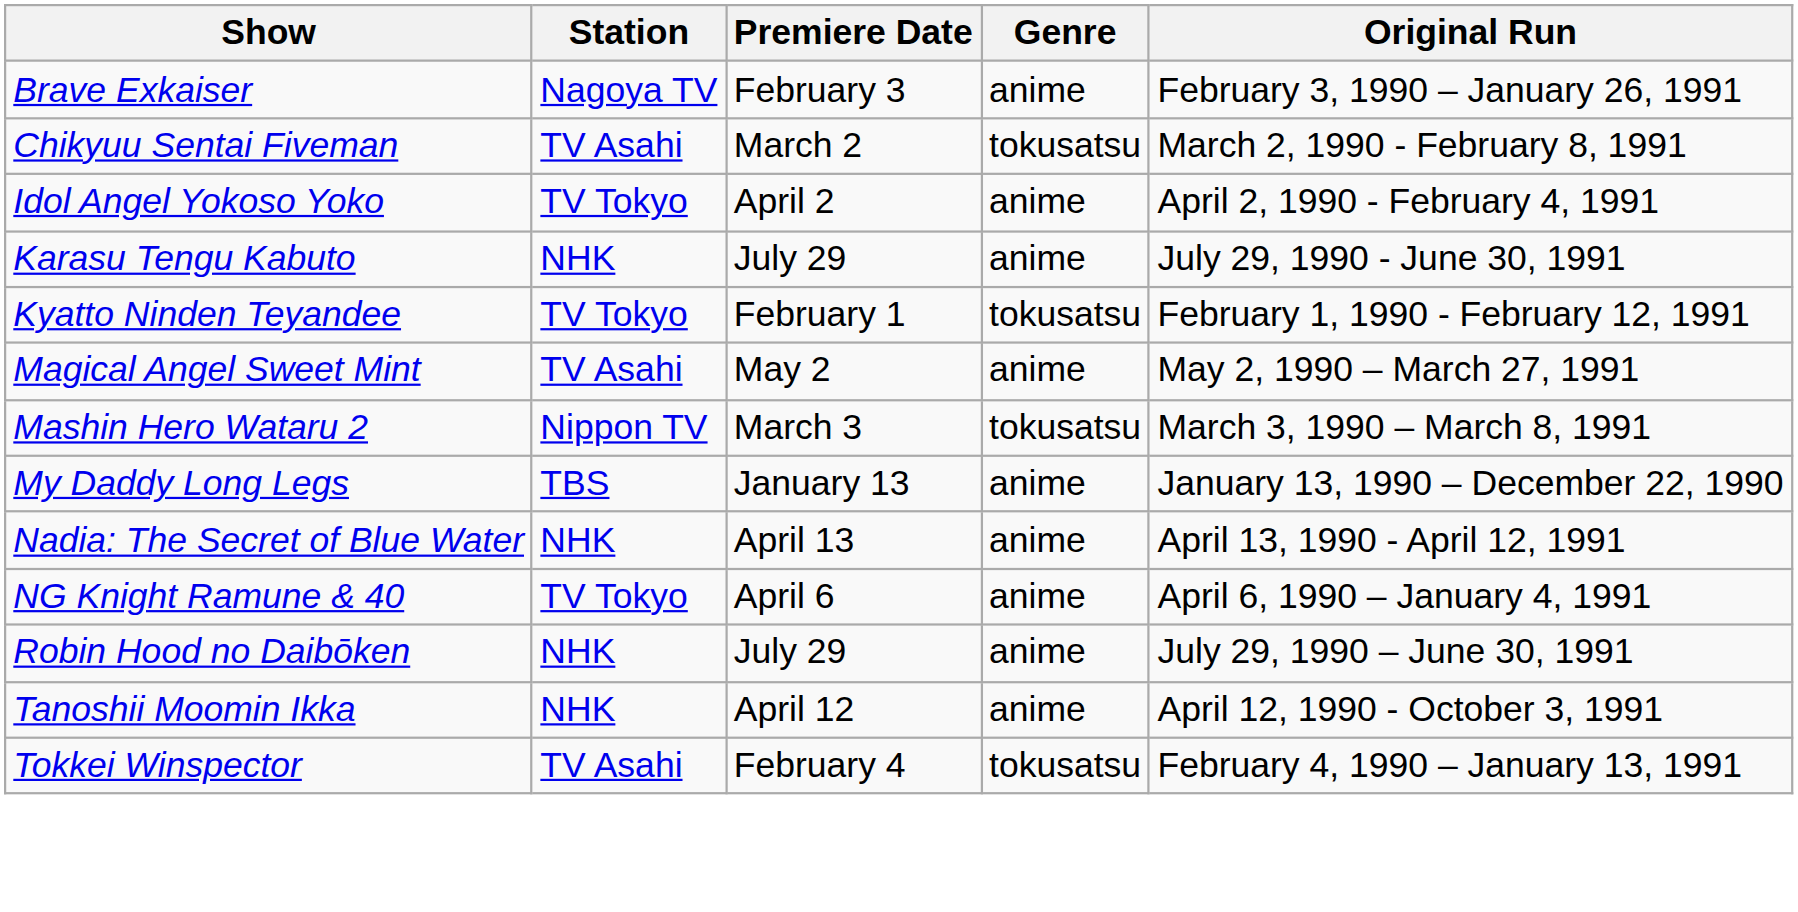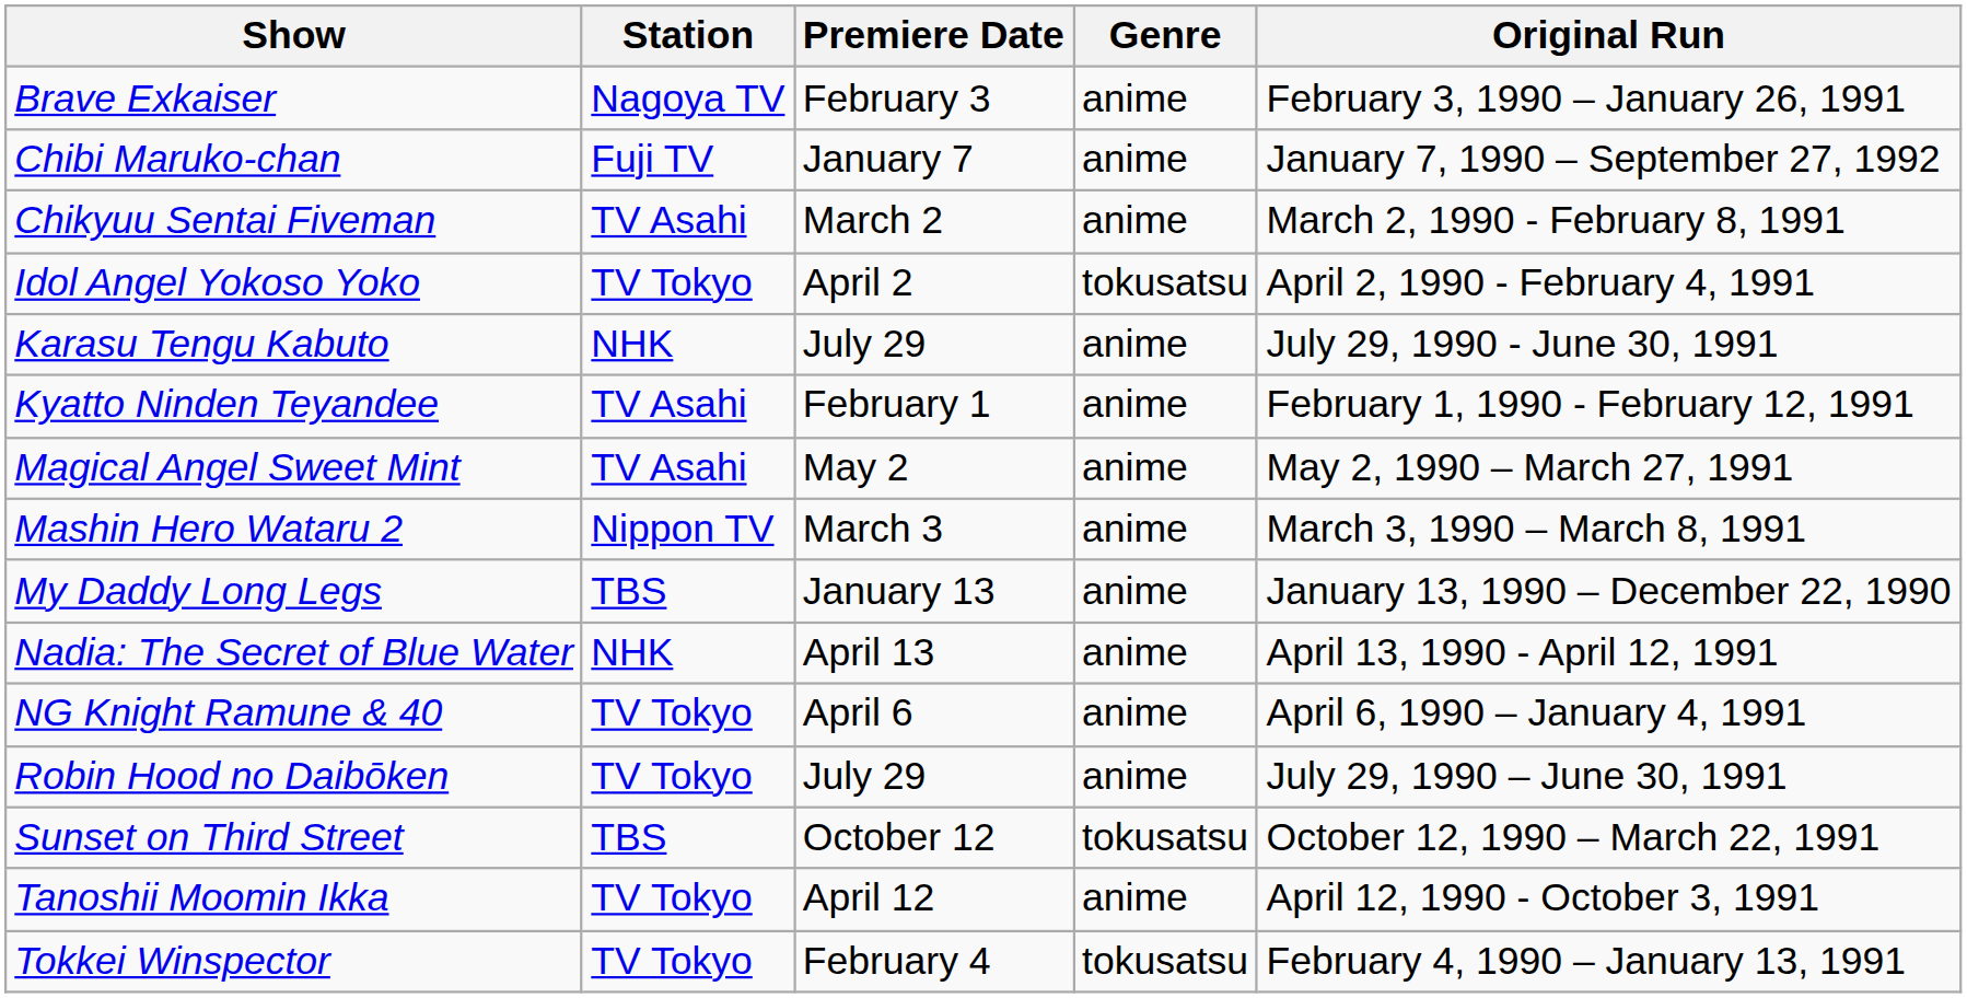 <table class="wikitable sortable">
 <tr>
 <th>Show</th>
 <th>Station</th>
 <th>Premiere Date</th>
 <th>Genre</th>
 <th>Original Run</th>
 </tr>
 <tr>
 <td><em><a href='#'>Brave Exkaiser</a></em></td>
 <td><a href='#'>Nagoya TV</a></td>
 <td>February 3</td>
 <td>anime</td>
 <td>February 3, 1990 – January 26, 1991</td>
 </tr>
 <tr>
+<td><em><a href='#'>Chibi Maruko-chan</a></em></td>
+<td><a href='#'>Fuji TV</a></td>
+<td>January 7</td>
+<td>anime</td>
+<td>January 7, 1990 – September 27, 1992</td>
+</tr>
+<tr>
 <td><em><a href='#'>Chikyuu Sentai Fiveman</a></em></td>
 <td><a href='#'>TV Asahi</a></td>
 <td>March 2</td>
-<td>tokusatsu</td>
+<td>anime</td>
 <td>March 2, 1990 - February 8, 1991</td>
 </tr>
 <tr>
 <td><em><a href='#'>Idol Angel Yokoso Yoko</a></em></td>
 <td><a href='#'>TV Tokyo</a></td>
 <td>April 2</td>
-<td>anime</td>
+<td>tokusatsu</td>
 <td>April 2, 1990 - February 4, 1991</td>
 </tr>
 <tr>
 <td><em><a href='#'>Karasu Tengu Kabuto</a></em></td>
 <td><a href='#'>NHK</a></td>
 <td>July 29</td>
 <td>anime</td>
 <td>July 29, 1990 - June 30, 1991</td>
 </tr>
 <tr>
 <td><em><a href='#'>Kyatto Ninden Teyandee</a></em></td>
-<td><a href='#'>TV Tokyo</a></td>
+<td><a href='#'>TV Asahi</a></td>
 <td>February 1</td>
-<td>tokusatsu</td>
+<td>anime</td>
 <td>February 1, 1990 - February 12, 1991</td>
 </tr>
 <tr>
 <td><em><a href='#'>Magical Angel Sweet Mint</a></em></td>
 <td><a href='#'>TV Asahi</a></td>
 <td>May 2</td>
 <td>anime</td>
 <td>May 2, 1990 – March 27, 1991</td>
 </tr>
 <tr>
 <td><em><a href='#'>Mashin Hero Wataru 2</a></em></td>
 <td><a href='#'>Nippon TV</a></td>
 <td>March 3</td>
-<td>tokusatsu</td>
+<td>anime</td>
 <td>March 3, 1990 – March 8, 1991</td>
 </tr>
 <tr>
 <td><em><a href='#'>My Daddy Long Legs</a></em></td>
 <td><a href='#'>TBS</a></td>
 <td>January 13</td>
 <td>anime</td>
 <td>January 13, 1990 – December 22, 1990</td>
 </tr>
 <tr>
 <td><em><a href='#'>Nadia: The Secret of Blue Water</a></em></td>
 <td><a href='#'>NHK</a></td>
 <td>April 13</td>
 <td>anime</td>
 <td>April 13, 1990 - April 12, 1991</td>
 </tr>
 <tr>
 <td><em><a href='#'>NG Knight Ramune & 40</a></em></td>
 <td><a href='#'>TV Tokyo</a></td>
 <td>April 6</td>
 <td>anime</td>
 <td>April 6, 1990 – January 4, 1991</td>
 </tr>
 <tr>
 <td><em><a href='#'>Robin Hood no Daibōken</a></em></td>
-<td><a href='#'>NHK</a></td>
+<td><a href='#'>TV Tokyo</a></td>
 <td>July 29</td>
 <td>anime</td>
 <td>July 29, 1990 – June 30, 1991</td>
 </tr>
 <tr>
+<td><em><a href='#'>Sunset on Third Street</a></em></td>
+<td><a href='#'>TBS</a></td>
+<td>October 12</td>
+<td>tokusatsu</td>
+<td>October 12, 1990 – March 22, 1991</td>
+</tr>
+<tr>
 <td><em><a href='#'>Tanoshii Moomin Ikka</a></em></td>
-<td><a href='#'>NHK</a></td>
+<td><a href='#'>TV Tokyo</a></td>
 <td>April 12</td>
 <td>anime</td>
 <td>April 12, 1990 - October 3, 1991</td>
 </tr>
 <tr>
 <td><em><a href='#'>Tokkei Winspector</a></em></td>
-<td><a href='#'>TV Asahi</a></td>
+<td><a href='#'>TV Tokyo</a></td>
 <td>February 4</td>
 <td>tokusatsu</td>
 <td>February 4, 1990 – January 13, 1991</td>
 </tr>
 </table>
